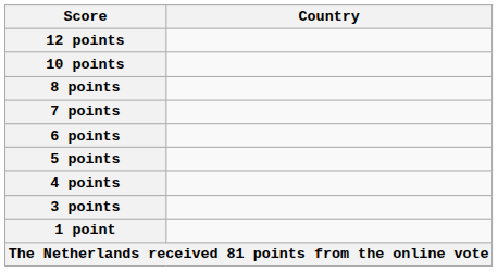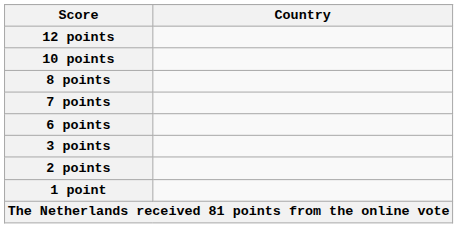 <table class="wikitable">
 <tr>
 </tr>
 <tr>
 <th scope="col" width="33%">Score</th>
 <th scope="col">Country</th>
 </tr>
 <tr>
 <th scope="row">12 points</th>
 <td></td>
 </tr>
 <tr>
 <th scope="row">10 points</th>
 <td></td>
 </tr>
 <tr>
 <th scope="row">8 points</th>
 <td></td>
 </tr>
 <tr>
 <th scope="row">7 points</th>
 <td></td>
 </tr>
 <tr>
 <th scope="row">6 points</th>
 <td></td>
 </tr>
 <tr>
-<th scope="row">5 points</th>
+<th scope="row">3 points</th>
 <td></td>
 </tr>
 <tr>
-<th scope="row">4 points</th>
-<td></td>
-</tr>
-<tr>
-<th scope="row">3 points</th>
+<th scope="row">2 points</th>
 <td></td>
 </tr>
 <tr>
 <th scope="row">1 point</th>
 <td></td>
 </tr>
 <tr>
 <th colspan="2">The Netherlands received 81 points from the online vote</th>
 </tr>
 </table>
